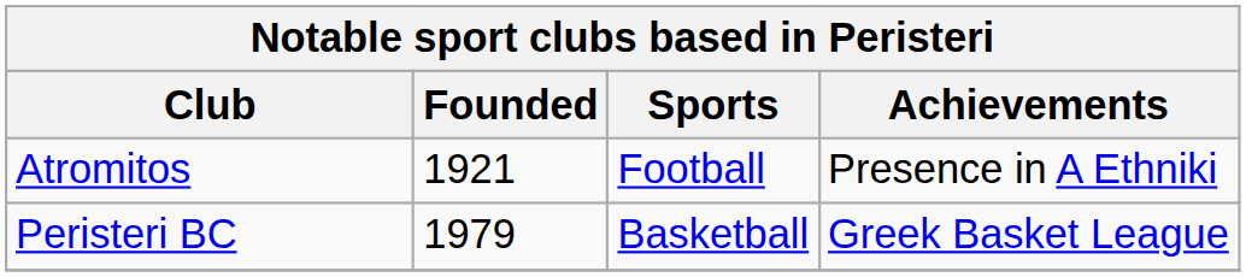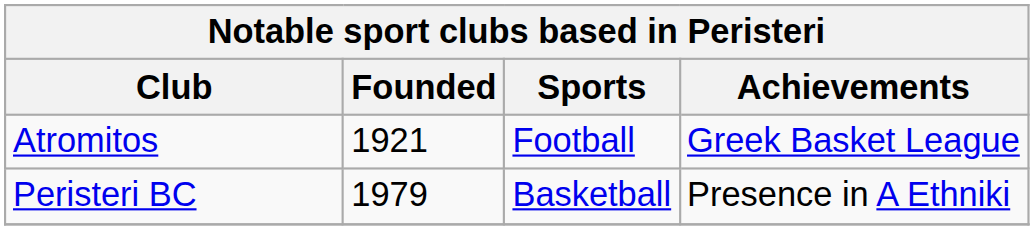 <table class="wikitable">
 <tr>
 <th colspan="4">Notable sport clubs based in Peristeri</th>
 </tr>
 <tr>
 <th width="150">Club</th>
 <th>Founded</th>
 <th>Sports</th>
 <th>Achievements</th>
 </tr>
 <tr>
 <td><a href='#'>Atromitos</a></td>
 <td>1921</td>
 <td><a href='#'>Football</a></td>
-<td>Presence in <a href='#'>A Ethniki</a></td>
+<td><a href='#'>Greek Basket League</a></td>
 </tr>
 <tr>
 <td><a href='#'>Peristeri BC</a></td>
 <td>1979</td>
 <td><a href='#'>Basketball</a></td>
-<td><a href='#'>Greek Basket League</a></td>
+<td>Presence in <a href='#'>A Ethniki</a></td>
 </tr>
 <tr>
 </tr>
 </table>
